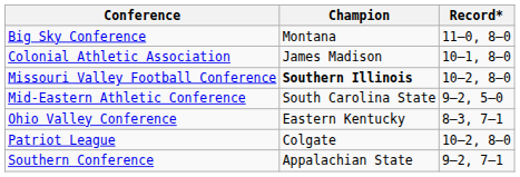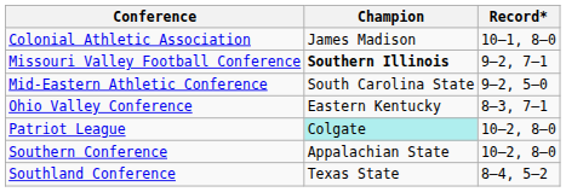 <table class="wikitable">
 <tr>
 <th>Conference</th>
 <th>Champion</th>
 <th>Record*</th>
-</tr>
-<tr>
-<td><a href='#'>Big Sky Conference</a></td>
-<td>Montana</td>
-<td>11–0, 8–0</td>
 </tr>
 <tr>
 <td><a href='#'>Colonial Athletic Association</a></td>
 <td>James Madison</td>
 <td>10–1, 8–0</td>
 </tr>
 <tr>
 <td><a href='#'>Missouri Valley Football Conference</a></td>
 <td><strong>Southern Illinois</strong></td>
-<td>10–2, 8–0</td>
+<td>9–2, 7–1</td>
 </tr>
 <tr>
 <td><a href='#'>Mid-Eastern Athletic Conference</a></td>
 <td>South Carolina State</td>
 <td>9–2, 5–0</td>
 </tr>
 <tr>
 <td><a href='#'>Ohio Valley Conference</a></td>
 <td>Eastern Kentucky</td>
 <td>8–3, 7–1</td>
 </tr>
 <tr>
 <td><a href='#'>Patriot League</a></td>
-<td>Colgate</td>
+<td style="background: paleturquoise;">Colgate</td>
 <td>10–2, 8–0</td>
 </tr>
 <tr>
 <td><a href='#'>Southern Conference</a></td>
 <td>Appalachian State</td>
-<td>9–2, 7–1</td>
+<td>10–2, 8–0</td>
+</tr>
+<tr>
+<td><a href='#'>Southland Conference</a></td>
+<td>Texas State</td>
+<td>8–4, 5–2</td>
 </tr>
 </table>
